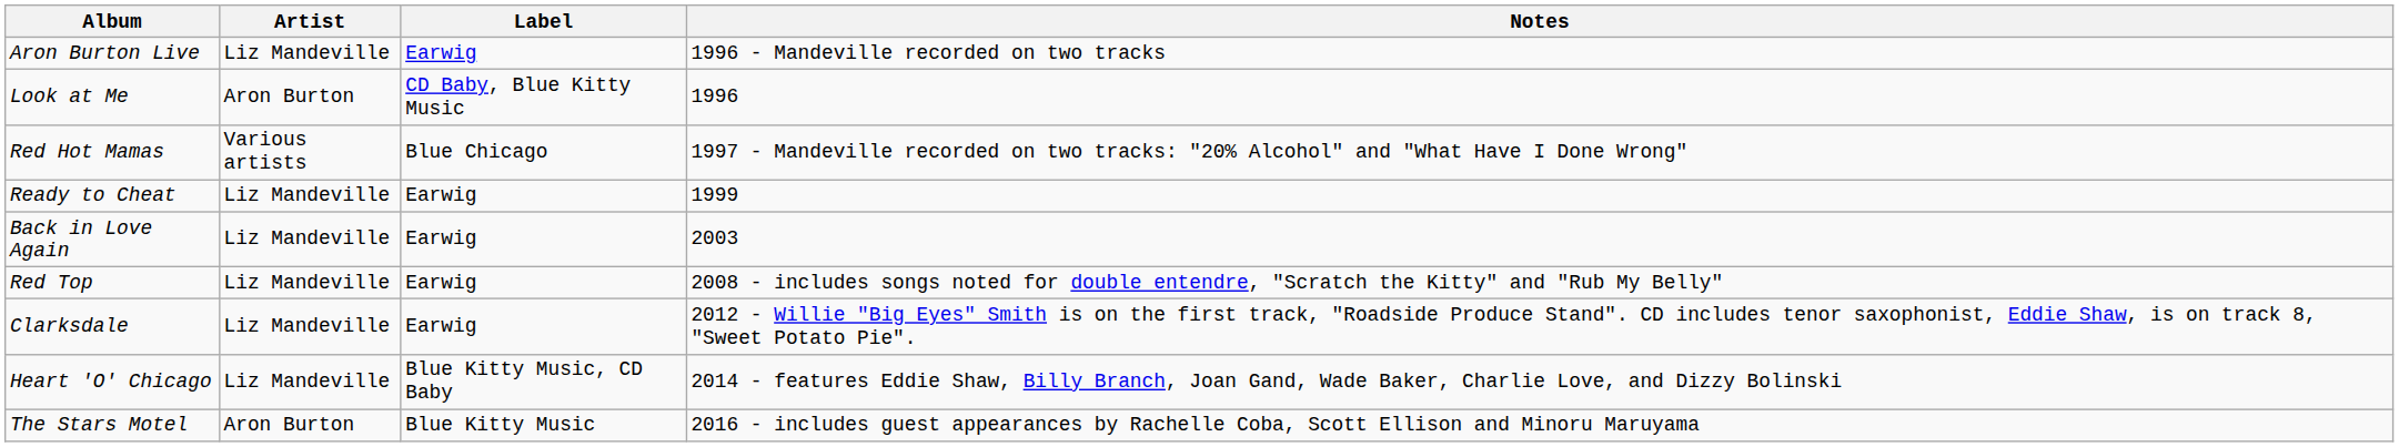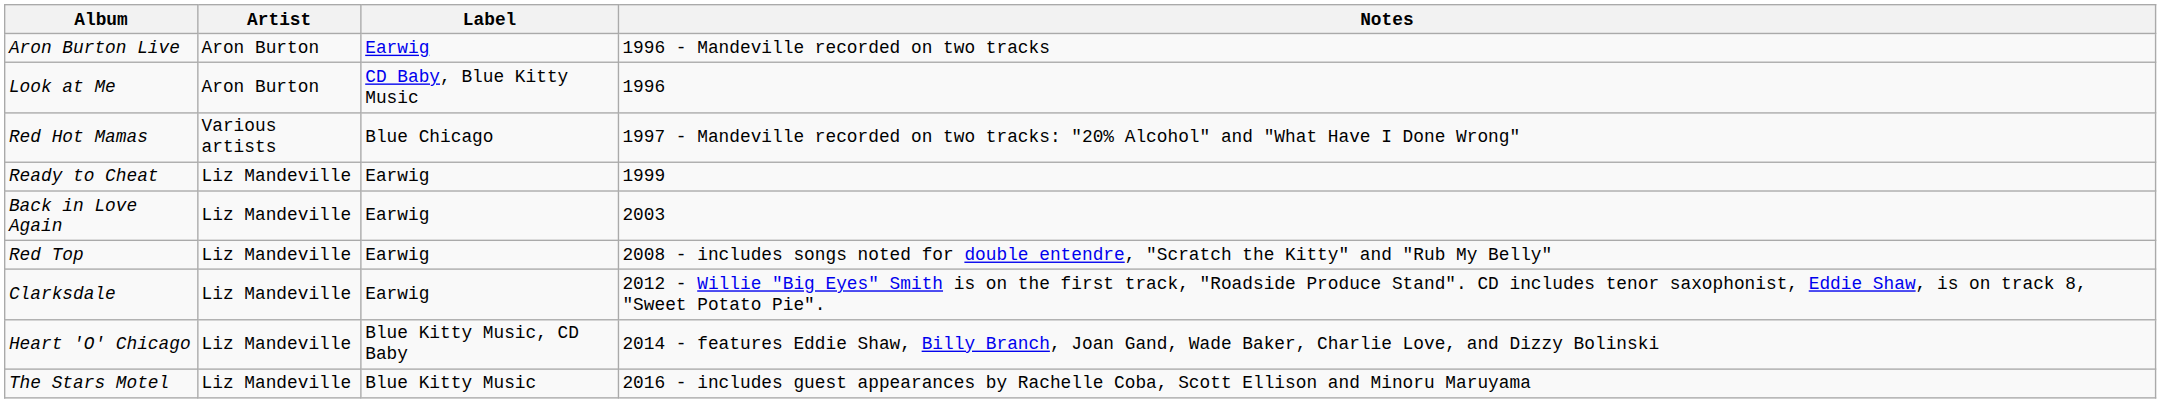 <table class="wikitable">
 <tr>
 <th>Album</th>
 <th>Artist</th>
 <th>Label</th>
 <th>Notes</th>
 </tr>
 <tr>
 <td><em>Aron Burton Live</em></td>
-<td>Liz Mandeville</td>
+<td>Aron Burton</td>
 <td><a href='#'>Earwig</a></td>
 <td>1996 - Mandeville recorded on two tracks</td>
 </tr>
 <tr>
 <td><em>Look at Me</em></td>
 <td>Aron Burton</td>
 <td><a href='#'>CD Baby</a>, Blue Kitty Music</td>
 <td>1996</td>
 </tr>
 <tr>
 <td><em>Red Hot Mamas</em></td>
 <td>Various artists</td>
 <td>Blue Chicago</td>
 <td>1997 - Mandeville recorded on two tracks: "20% Alcohol" and "What Have I Done Wrong"</td>
 </tr>
 <tr>
 <td><em>Ready to Cheat</em></td>
 <td>Liz Mandeville</td>
 <td>Earwig</td>
 <td>1999</td>
 </tr>
 <tr>
 <td><em>Back in Love Again</em></td>
 <td>Liz Mandeville</td>
 <td>Earwig</td>
 <td>2003</td>
 </tr>
 <tr>
 <td><em>Red Top</em></td>
 <td>Liz Mandeville</td>
 <td>Earwig</td>
 <td>2008 - includes songs noted for <a href='#'>double entendre</a>, "Scratch the Kitty" and "Rub My Belly"</td>
 </tr>
 <tr>
 <td><em>Clarksdale</em></td>
 <td>Liz Mandeville</td>
 <td>Earwig</td>
 <td>2012 - <a href='#'>Willie "Big Eyes" Smith</a> is on the first track, "Roadside Produce Stand".  CD includes tenor saxophonist, <a href='#'>Eddie Shaw</a>, is on track 8, "Sweet Potato Pie".</td>
 </tr>
 <tr>
 <td><em>Heart 'O' Chicago</em></td>
 <td>Liz Mandeville</td>
 <td>Blue Kitty Music, CD Baby</td>
 <td>2014 - features Eddie Shaw, <a href='#'>Billy Branch</a>, Joan Gand, Wade Baker, Charlie Love, and Dizzy Bolinski</td>
 </tr>
 <tr>
 <td><em>The Stars Motel</em></td>
-<td>Aron Burton</td>
+<td>Liz Mandeville</td>
 <td>Blue Kitty Music</td>
 <td>2016 - includes guest appearances by Rachelle Coba, Scott Ellison and Minoru Maruyama</td>
 </tr>
 </table>
